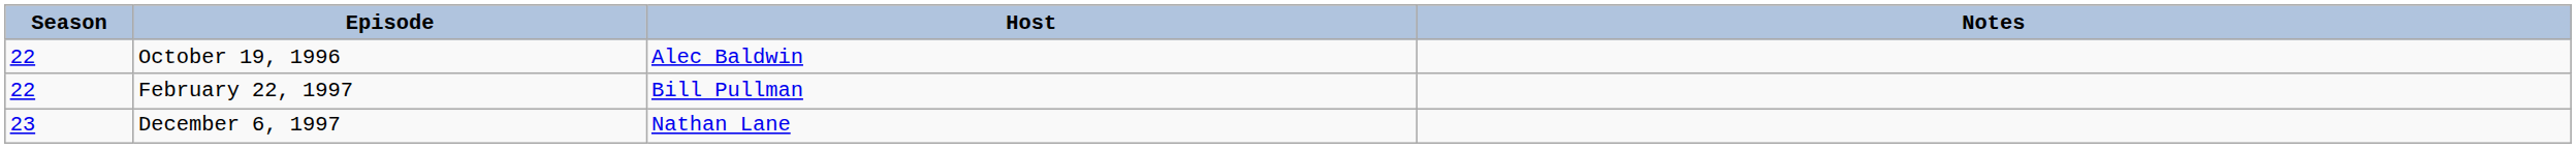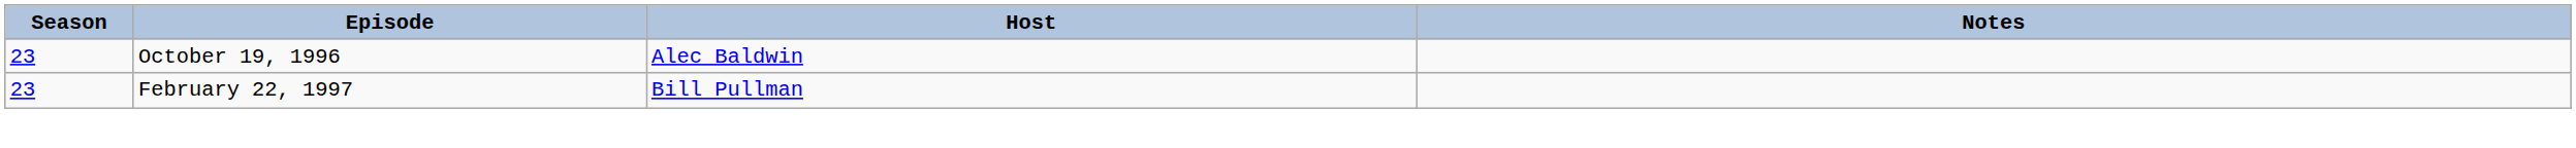 <table class="wikitable" style="width:100%;">
 <tr>
 <th style="background:#B0C4DE;" width="5%">Season</th>
 <th style="background:#B0C4DE;" width="20%">Episode</th>
 <th style="background:#B0C4DE;" width="30%">Host</th>
 <th style="background:#B0C4DE;" width="45%">Notes</th>
 </tr>
 <tr>
-<td><a href='#'>22</a></td>
+<td><a href='#'>23</a></td>
 <td>October 19, 1996</td>
 <td><a href='#'>Alec Baldwin</a></td>
 <td></td>
 </tr>
 <tr>
-<td><a href='#'>22</a></td>
+<td><a href='#'>23</a></td>
 <td>February 22, 1997</td>
 <td><a href='#'>Bill Pullman</a></td>
 <td></td>
 </tr>
-<tr>
-<td><a href='#'>23</a></td>
-<td>December 6, 1997</td>
-<td><a href='#'>Nathan Lane</a></td>
-<td></td>
-</tr>
 </table>
